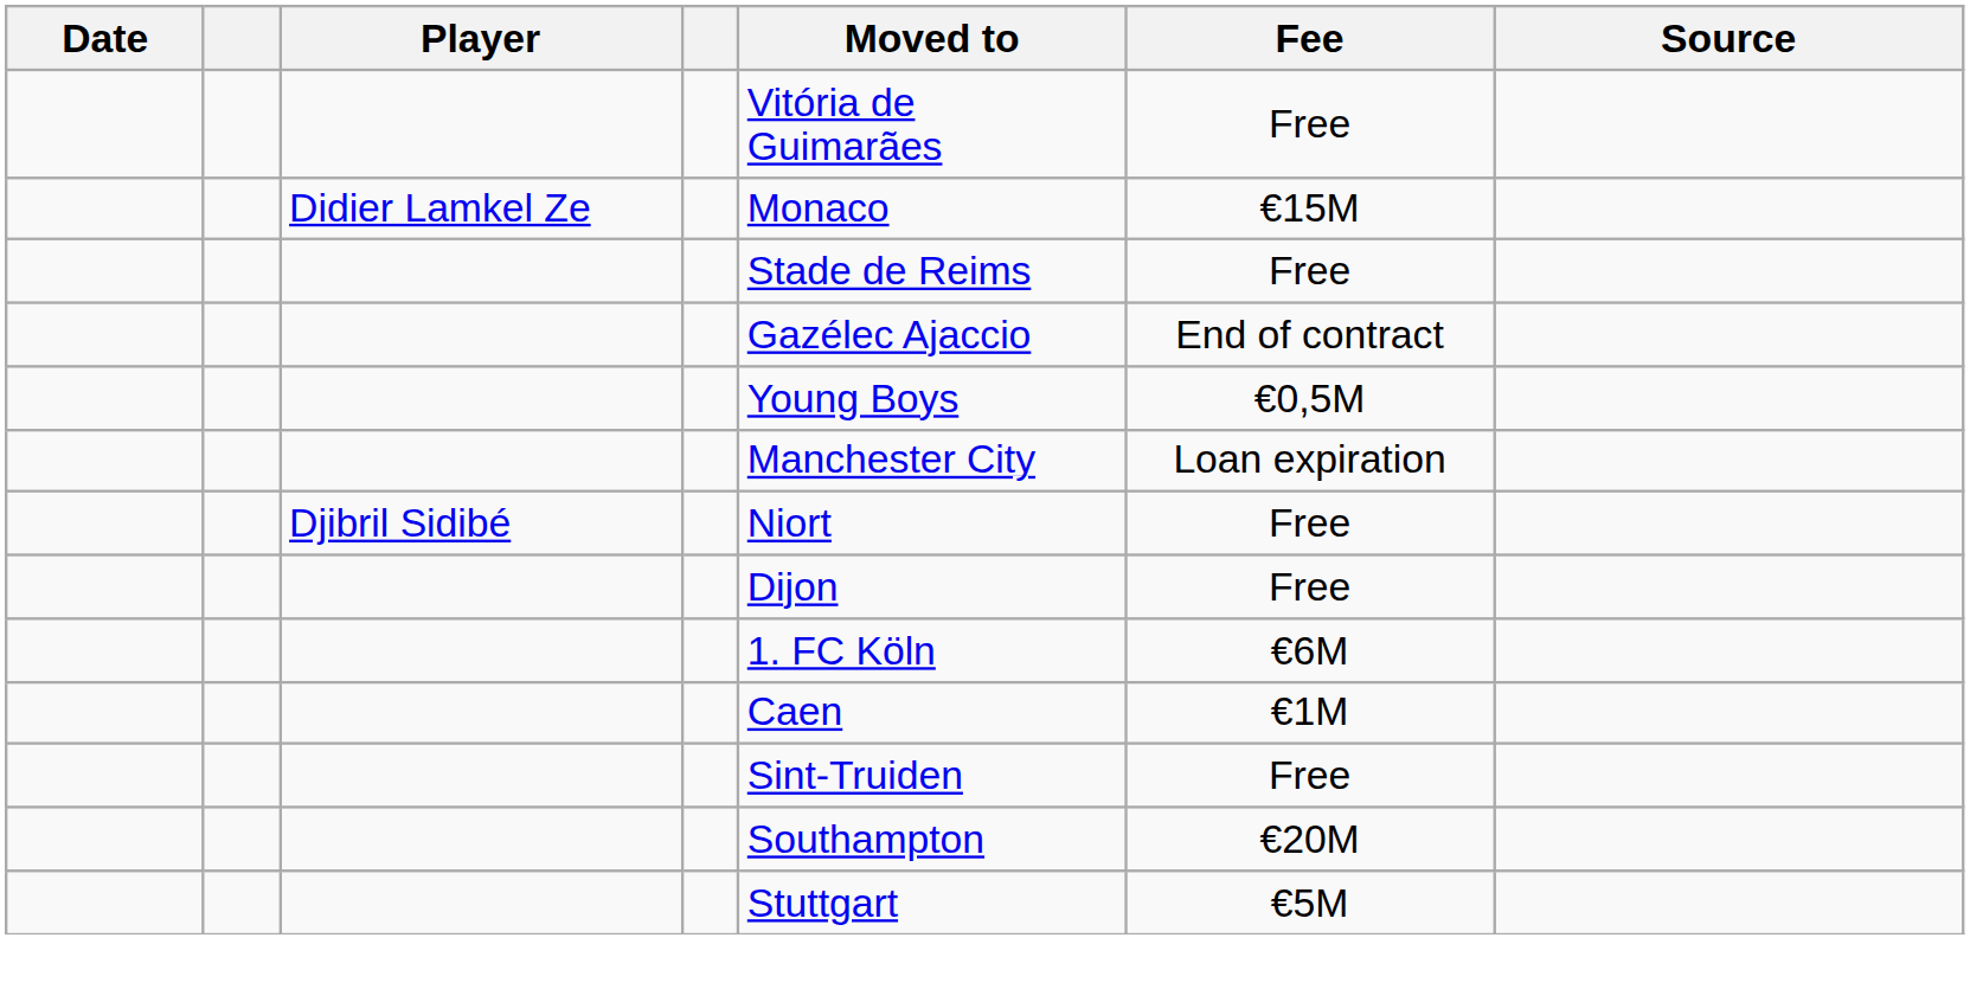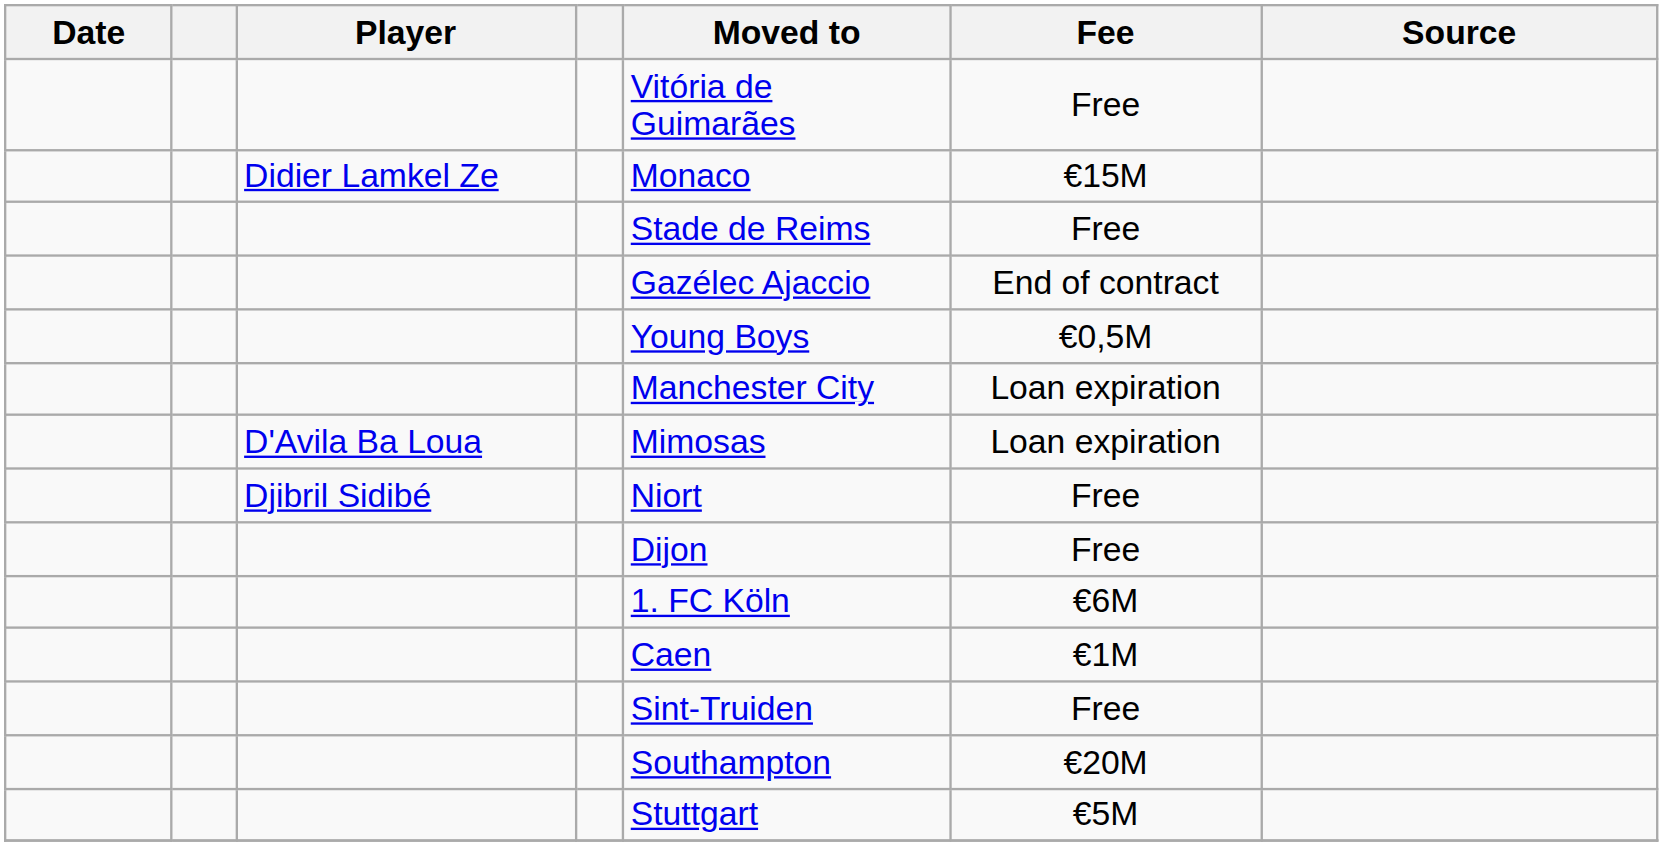 <table class="wikitable" style="text-left; font-size:90%; width:80%;">
 <tr>
 <th style="width:80px;">Date</th>
 <th style="width:30px;"></th>
 <th style="width:180px;">Player</th>
 <th style="width:20px;"></th>
 <th style="width:155px;">Moved to</th>
 <th style="width:155px;" class="unsortable">Fee</th>
 <th style="width:215px;" class="unsortable">Source</th>
 </tr>
 <tr>
 <td></td>
 <td align=center></td>
 <td> </td>
 <td></td>
 <td> <a href='#'>Vitória de Guimarães</a></td>
 <td align=center>Free</td>
 <td align=center></td>
 </tr>
 <tr>
 <td></td>
 <td align=center></td>
 <td> <a href='#'>Didier Lamkel Ze</a></td>
 <td></td>
 <td> <a href='#'>Monaco</a></td>
 <td align=center>€15M</td>
 <td align=center></td>
 </tr>
 <tr>
 <td></td>
 <td align=center></td>
 <td> </td>
 <td></td>
 <td> <a href='#'>Stade de Reims</a></td>
 <td align=center>Free</td>
 <td align=center></td>
 </tr>
 <tr>
 <td></td>
 <td align=center></td>
 <td> </td>
 <td></td>
 <td> <a href='#'>Gazélec Ajaccio</a></td>
 <td align=center>End of contract</td>
 <td align=center></td>
 </tr>
 <tr>
 <td></td>
 <td align=center></td>
 <td> </td>
 <td></td>
 <td> <a href='#'>Young Boys</a></td>
 <td align=center>€0,5M</td>
 <td align=center></td>
 </tr>
 <tr>
 <td></td>
 <td align=center></td>
 <td> </td>
 <td></td>
 <td> <a href='#'>Manchester City</a></td>
+<td align=center>Loan expiration</td>
+<td align=center></td>
+</tr>
+<tr>
+<td></td>
+<td align=center></td>
+<td> <a href='#'>D'Avila Ba Loua</a></td>
+<td></td>
+<td> <a href='#'>Mimosas</a></td>
 <td align=center>Loan expiration</td>
 <td align=center></td>
 </tr>
 <tr>
 <td></td>
 <td align=center></td>
 <td> <a href='#'>Djibril Sidibé</a></td>
 <td></td>
 <td> <a href='#'>Niort</a></td>
 <td align=center>Free</td>
 <td align=center></td>
 </tr>
 <tr>
 <td></td>
 <td align=center></td>
 <td> </td>
 <td></td>
 <td> <a href='#'>Dijon</a></td>
 <td align=center>Free</td>
 <td align=center></td>
 </tr>
 <tr>
 <td></td>
 <td align=center></td>
 <td> </td>
 <td></td>
 <td> <a href='#'>1. FC Köln</a></td>
 <td align=center>€6M</td>
 <td align=center></td>
 </tr>
 <tr>
 <td></td>
 <td align=center></td>
 <td> </td>
 <td></td>
 <td> <a href='#'>Caen</a></td>
 <td align=center>€1M</td>
 <td align=center></td>
 </tr>
 <tr>
 <td></td>
 <td align=center></td>
 <td> </td>
 <td></td>
 <td> <a href='#'>Sint-Truiden</a></td>
 <td align=center>Free</td>
 <td align=center></td>
 </tr>
 <tr>
 <td></td>
 <td align=center></td>
 <td> </td>
 <td></td>
 <td> <a href='#'>Southampton</a></td>
 <td align=center>€20M</td>
 <td align=center></td>
 </tr>
 <tr>
 <td></td>
 <td align=center></td>
 <td> </td>
 <td></td>
 <td> <a href='#'>Stuttgart</a></td>
 <td align=center>€5M</td>
 <td align=center></td>
 </tr>
 <tr>
 </tr>
 </table>
